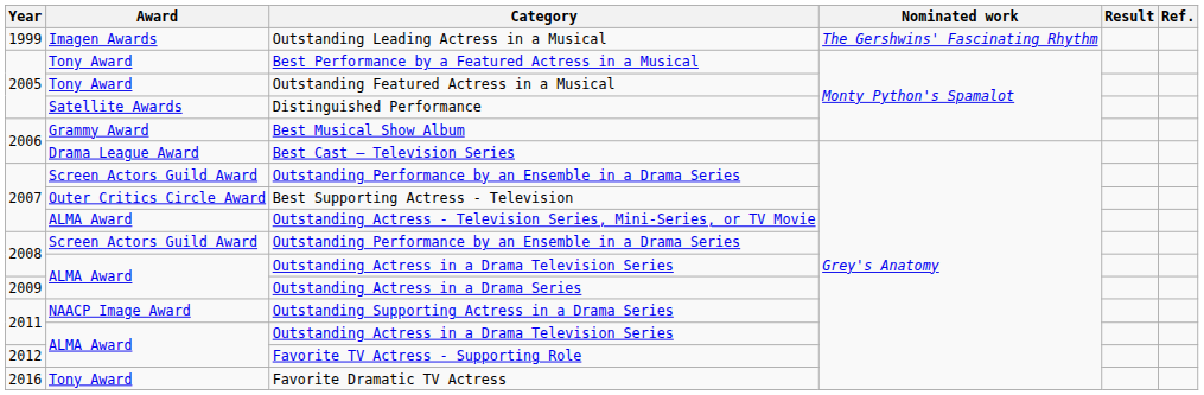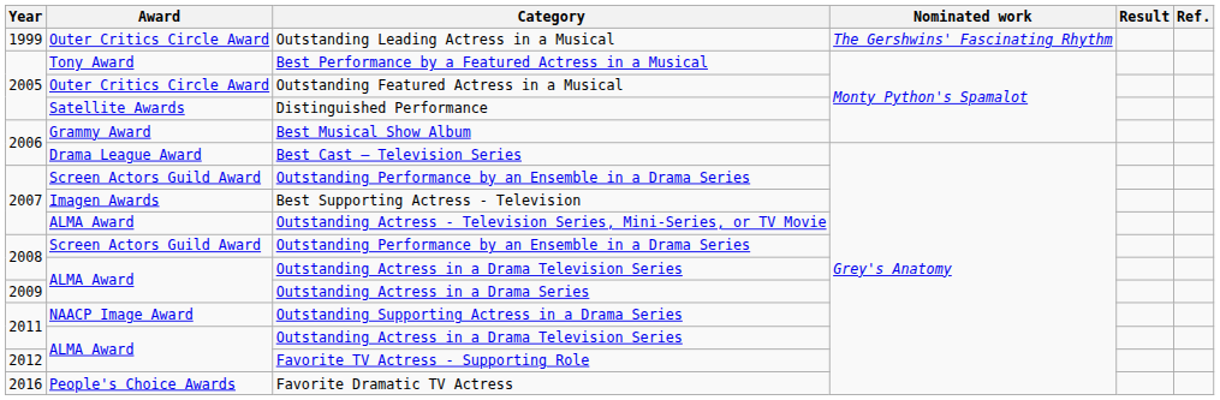 <table class="wikitable sortable">
 <tr>
 <th>Year</th>
 <th>Award</th>
 <th>Category</th>
 <th>Nominated work</th>
 <th>Result</th>
 <th>Ref.</th>
 </tr>
 <tr>
 <td>1999</td>
-<td><a href='#'>Imagen Awards</a></td>
+<td><a href='#'>Outer Critics Circle Award</a></td>
 <td>Outstanding Leading Actress in a Musical</td>
 <td><em><a href='#'>The Gershwins' Fascinating Rhythm</a></em></td>
 <td></td>
 <td></td>
 </tr>
 <tr>
 <td rowspan=3>2005</td>
 <td><a href='#'>Tony Award</a></td>
 <td><a href='#'>Best Performance by a Featured Actress in a Musical</a></td>
 <td rowspan="4"><em><a href='#'>Monty Python's Spamalot</a></em></td>
 <td></td>
 <td></td>
 </tr>
 <tr>
-<td><a href='#'>Tony Award</a></td>
+<td><a href='#'>Outer Critics Circle Award</a></td>
 <td>Outstanding Featured Actress in a Musical</td>
 <td></td>
 <td></td>
 </tr>
 <tr>
 <td><a href='#'>Satellite Awards</a></td>
 <td>Distinguished Performance</td>
 <td></td>
 <td></td>
 </tr>
 <tr>
 <td rowspan=2>2006</td>
 <td><a href='#'>Grammy Award</a></td>
 <td><a href='#'>Best Musical Show Album</a></td>
 <td></td>
 <td></td>
 </tr>
 <tr>
 <td><a href='#'>Drama League Award</a></td>
 <td><a href='#'>Best Cast – Television Series</a></td>
 <td rowspan="11"><em><a href='#'>Grey's Anatomy</a></em></td>
 <td></td>
 <td></td>
 </tr>
 <tr>
 <td rowspan=3>2007</td>
 <td><a href='#'>Screen Actors Guild Award</a></td>
 <td><a href='#'>Outstanding Performance by an Ensemble in a Drama Series</a></td>
 <td></td>
 </tr>
 <tr>
-<td><a href='#'>Outer Critics Circle Award</a></td>
+<td><a href='#'>Imagen Awards</a></td>
 <td>Best Supporting Actress - Television</td>
 <td></td>
 <td></td>
 </tr>
 <tr>
 <td><a href='#'>ALMA Award</a></td>
 <td><a href='#'>Outstanding Actress - Television Series, Mini-Series, or TV Movie</a></td>
 <td></td>
 <td></td>
 </tr>
 <tr>
 <td rowspan=2>2008</td>
 <td><a href='#'>Screen Actors Guild Award</a></td>
 <td><a href='#'>Outstanding Performance by an Ensemble in a Drama Series</a></td>
 <td></td>
 <td></td>
 </tr>
 <tr>
 <td rowspan=2><a href='#'>ALMA Award</a></td>
 <td><a href='#'>Outstanding Actress in a Drama Television Series</a></td>
 <td></td>
 <td></td>
 </tr>
 <tr>
 <td>2009</td>
 <td><a href='#'>Outstanding Actress in a Drama Series</a></td>
 <td></td>
 <td></td>
 </tr>
 <tr>
 <td rowspan=2>2011</td>
 <td><a href='#'>NAACP Image Award</a></td>
 <td><a href='#'>Outstanding Supporting Actress in a Drama Series</a></td>
 <td></td>
 <td></td>
 </tr>
 <tr>
 <td rowspan=2><a href='#'>ALMA Award</a></td>
 <td><a href='#'>Outstanding Actress in a Drama Television Series</a></td>
 <td></td>
 <td></td>
 </tr>
 <tr>
 <td>2012</td>
 <td><a href='#'>Favorite TV Actress - Supporting Role</a></td>
 <td></td>
 <td></td>
 </tr>
 <tr>
 <td>2016</td>
-<td><a href='#'>Tony Award</a></td>
+<td><a href='#'>People's Choice Awards</a></td>
 <td>Favorite Dramatic TV Actress</td>
 <td></td>
 <td></td>
 </tr>
 </table>
